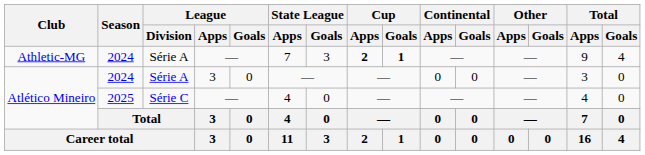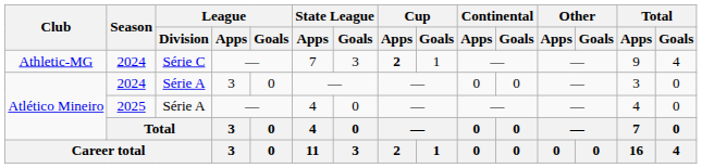 <table class="wikitable" style="text-align: center;">
 <tr>
 <th rowspan="2">Club</th>
 <th rowspan="2">Season</th>
 <th colspan="3">League</th>
 <th colspan="2">State League</th>
 <th colspan="2">Cup</th>
 <th colspan="2">Continental</th>
 <th colspan="2">Other</th>
 <th colspan="2">Total</th>
 </tr>
 <tr>
 <th>Division</th>
 <th>Apps</th>
 <th>Goals</th>
 <th>Apps</th>
 <th>Goals</th>
 <th>Apps</th>
 <th>Goals</th>
 <th>Apps</th>
 <th>Goals</th>
 <th>Apps</th>
 <th>Goals</th>
 <th>Apps</th>
 <th>Goals</th>
 </tr>
 <tr>
 <td valign="center"><a href='#'>Athletic-MG</a></td>
 <td><a href='#'>2024</a></td>
-<td>Série A</td>
+<td><a href='#'>Série C</a></td>
 <td colspan="2">—</td>
 <td>7</td>
 <td>3</td>
 <td><strong>2</strong></td>
-<td><strong>1</strong></td>
+<td>1</td>
 <td colspan="2">—</td>
 <td colspan="2">—</td>
 <td>9</td>
 <td>4</td>
 </tr>
 <tr>
 <td rowspan="3" valign="center"><a href='#'>Atlético Mineiro</a></td>
 <td><a href='#'>2024</a></td>
 <td><a href='#'>Série A</a></td>
 <td>3</td>
 <td>0</td>
 <td colspan="2">—</td>
 <td colspan="2">—</td>
 <td>0</td>
 <td>0</td>
 <td colspan="2">—</td>
 <td>3</td>
 <td>0</td>
 </tr>
 <tr>
 <td><a href='#'>2025</a></td>
-<td><a href='#'>Série C</a></td>
+<td>Série A</td>
 <td colspan="2">—</td>
 <td>4</td>
 <td>0</td>
 <td colspan="2">—</td>
 <td colspan="2">—</td>
 <td colspan="2">—</td>
 <td>4</td>
 <td>0</td>
 </tr>
 <tr>
 <th colspan="2">Total</th>
 <th>3</th>
 <th>0</th>
 <th>4</th>
 <th>0</th>
 <th colspan="2">—</th>
 <th>0</th>
 <th>0</th>
 <th colspan="2">—</th>
 <th>7</th>
 <th>0</th>
 </tr>
 <tr>
 <th colspan="3"><strong>Career total</strong></th>
 <th>3</th>
 <th>0</th>
 <th>11</th>
 <th>3</th>
 <th>2</th>
 <th>1</th>
 <th>0</th>
 <th>0</th>
 <th>0</th>
 <th>0</th>
 <th>16</th>
 <th>4</th>
 </tr>
 </table>
